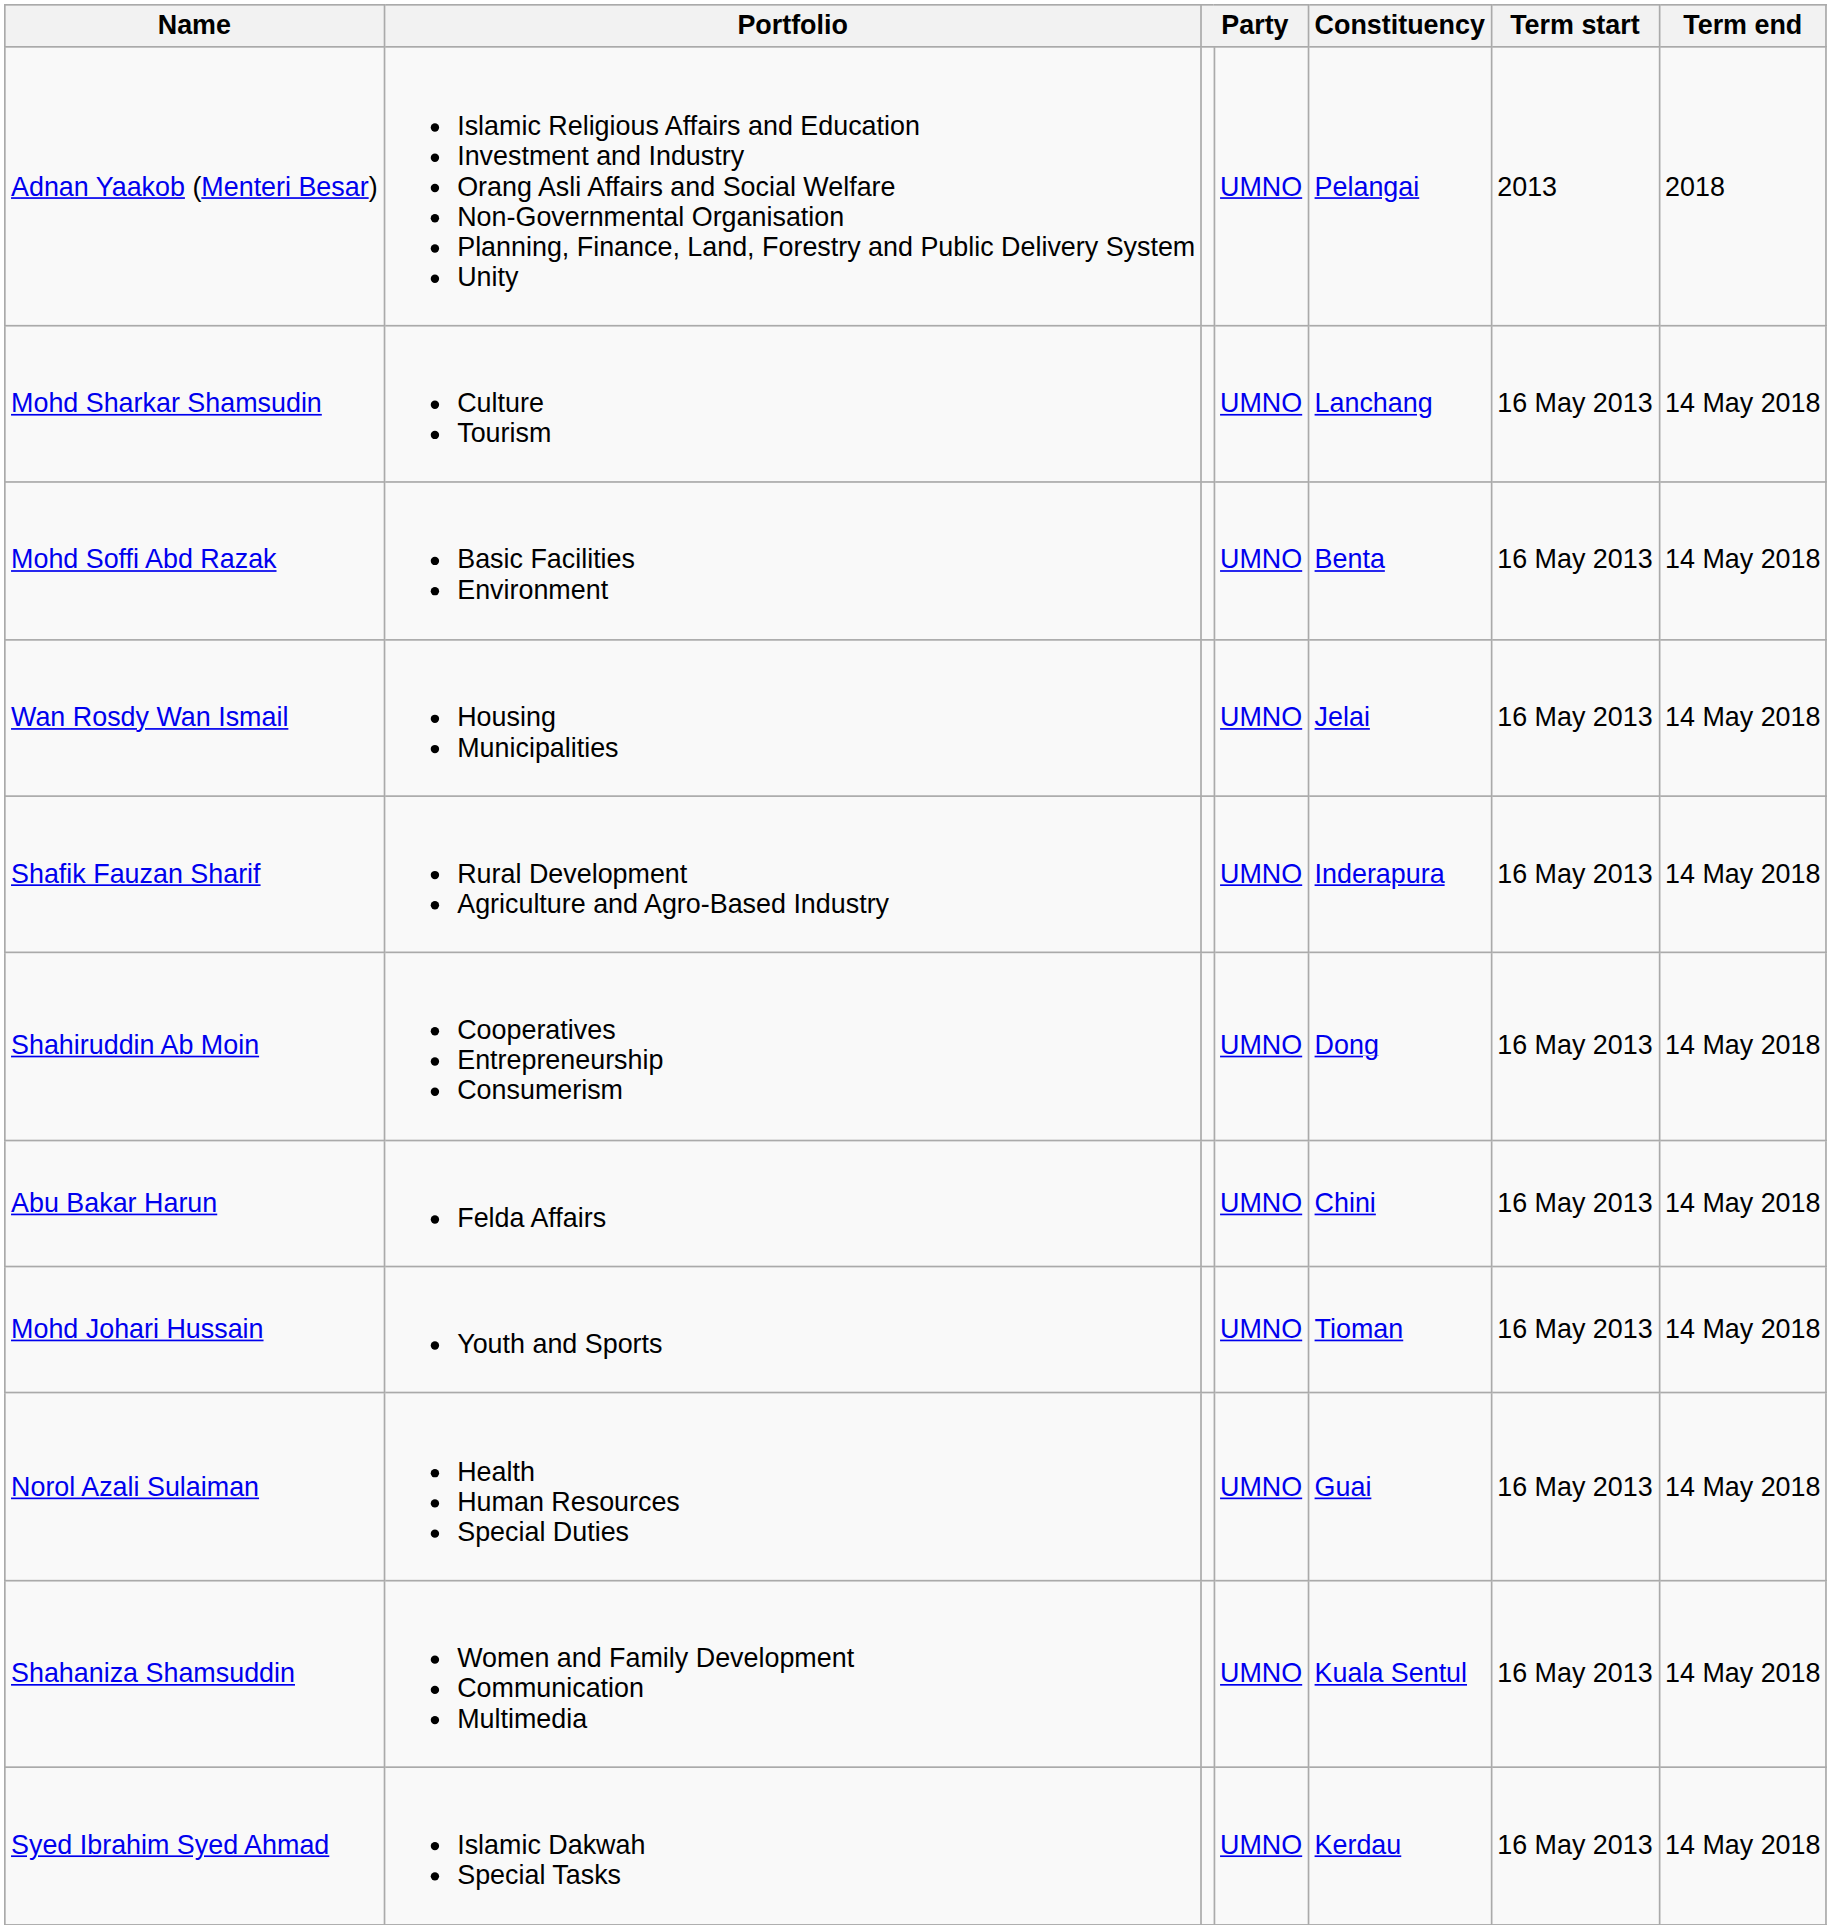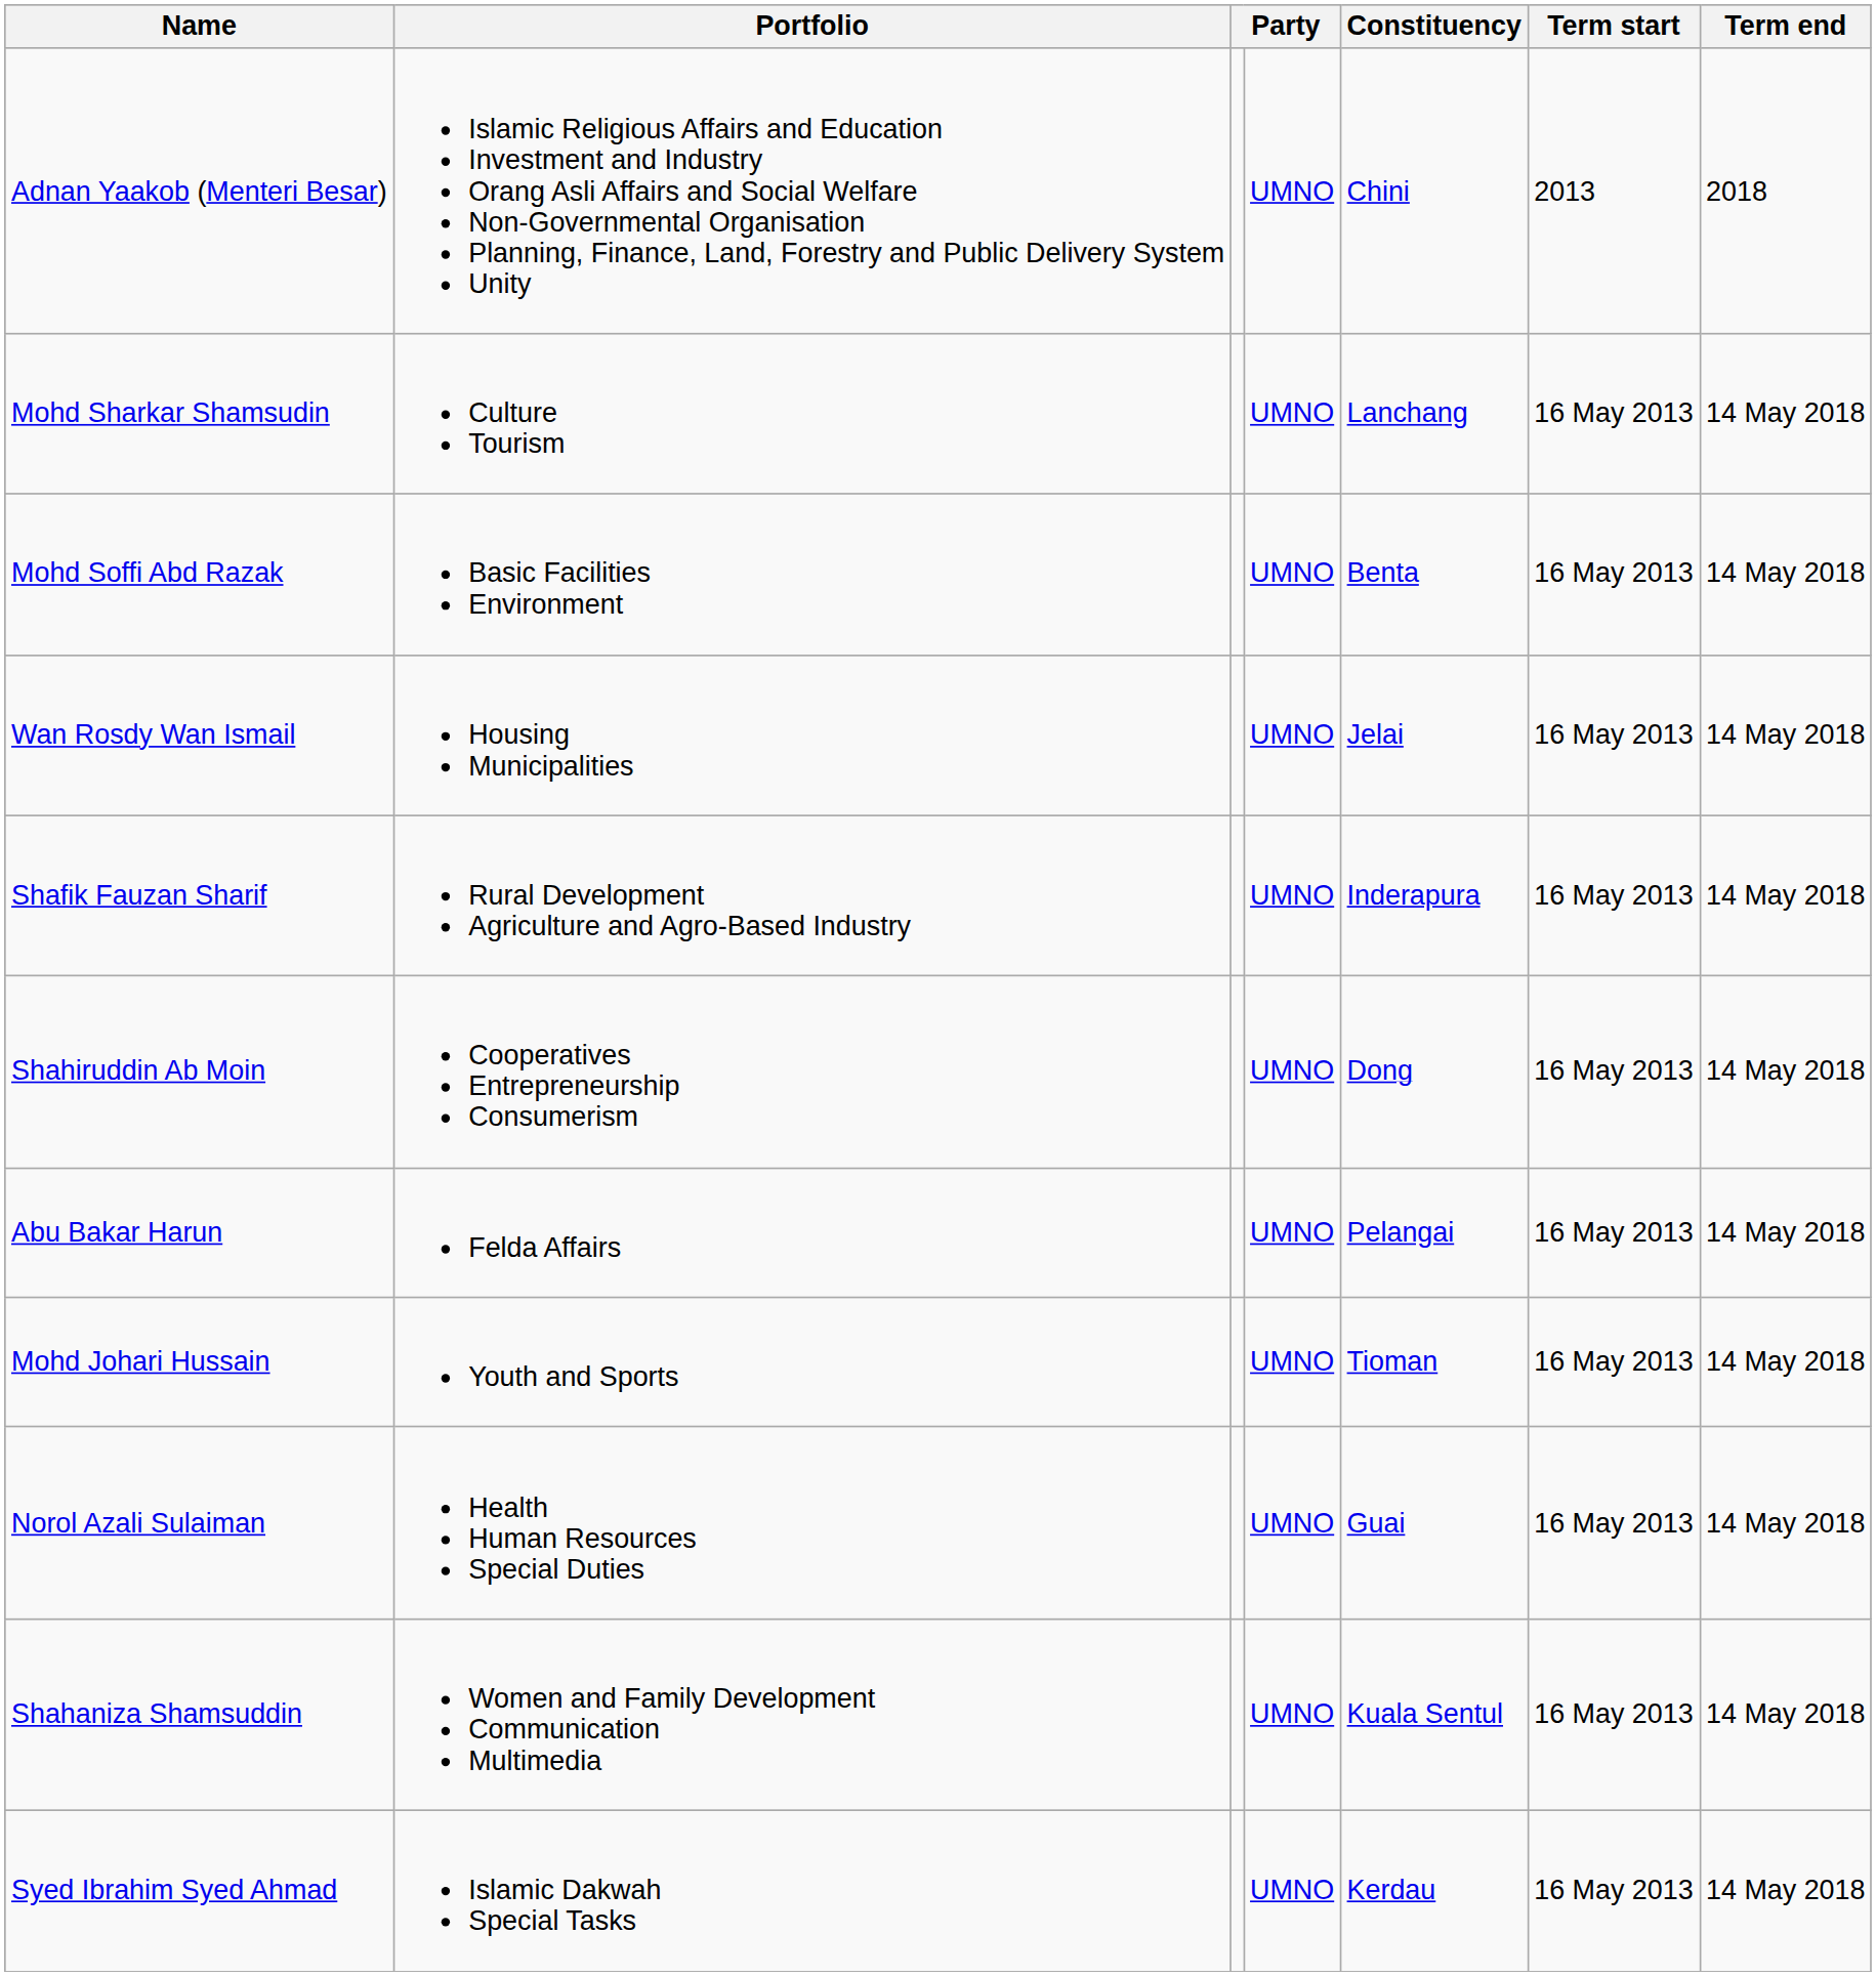 <table class="wikitable">
 <tr>
 <th>Name</th>
 <th>Portfolio</th>
 <th colspan=2>Party</th>
 <th>Constituency</th>
 <th>Term start</th>
 <th>Term end</th>
 </tr>
 <tr>
 <td><a href='#'>Adnan Yaakob</a> (<a href='#'>Menteri Besar</a>)</td>
 <td><br><ul><li>Islamic Religious Affairs and Education</li><li>Investment and Industry</li><li>Orang Asli Affairs and Social Welfare</li><li>Non-Governmental Organisation</li><li>Planning, Finance, Land, Forestry and Public Delivery System</li><li>Unity</li></ul></td>
 <td bgcolor=></td>
 <td><a href='#'>UMNO</a></td>
-<td><a href='#'>Pelangai</a></td>
+<td><a href='#'>Chini</a></td>
 <td>2013</td>
 <td>2018</td>
 </tr>
 <tr>
 <td><a href='#'>Mohd Sharkar Shamsudin</a></td>
 <td><br><ul><li>Culture</li><li>Tourism</li></ul></td>
 <td bgcolor=></td>
 <td><a href='#'>UMNO</a></td>
 <td><a href='#'>Lanchang</a></td>
 <td>16 May 2013</td>
 <td>14 May 2018</td>
 </tr>
 <tr>
 <td><a href='#'>Mohd Soffi Abd Razak</a></td>
 <td><br><ul><li>Basic Facilities</li><li>Environment</li></ul></td>
 <td bgcolor=></td>
 <td><a href='#'>UMNO</a></td>
 <td><a href='#'>Benta</a></td>
 <td>16 May 2013</td>
 <td>14 May 2018</td>
 </tr>
 <tr>
 <td><a href='#'>Wan Rosdy Wan Ismail</a></td>
 <td><br><ul><li>Housing</li><li>Municipalities</li></ul></td>
 <td bgcolor=></td>
 <td><a href='#'>UMNO</a></td>
 <td><a href='#'>Jelai</a></td>
 <td>16 May 2013</td>
 <td>14 May 2018</td>
 </tr>
 <tr>
 <td><a href='#'>Shafik Fauzan Sharif</a></td>
 <td><br><ul><li>Rural Development</li><li>Agriculture and Agro-Based Industry</li></ul></td>
 <td bgcolor=></td>
 <td><a href='#'>UMNO</a></td>
 <td><a href='#'>Inderapura</a></td>
 <td>16 May 2013</td>
 <td>14 May 2018</td>
 </tr>
 <tr>
 <td><a href='#'>Shahiruddin Ab Moin</a></td>
 <td><br><ul><li>Cooperatives</li><li>Entrepreneurship</li><li>Consumerism</li></ul></td>
 <td bgcolor=></td>
 <td><a href='#'>UMNO</a></td>
 <td><a href='#'>Dong</a></td>
 <td>16 May 2013</td>
 <td>14 May 2018</td>
 </tr>
 <tr>
 <td><a href='#'>Abu Bakar Harun</a></td>
 <td><br><ul><li>Felda Affairs</li></ul></td>
 <td bgcolor=></td>
 <td><a href='#'>UMNO</a></td>
-<td><a href='#'>Chini</a></td>
+<td><a href='#'>Pelangai</a></td>
 <td>16 May 2013</td>
 <td>14 May 2018</td>
 </tr>
 <tr>
 <td><a href='#'>Mohd Johari Hussain</a></td>
 <td><br><ul><li>Youth and Sports</li></ul></td>
 <td bgcolor=></td>
 <td><a href='#'>UMNO</a></td>
 <td><a href='#'>Tioman</a></td>
 <td>16 May 2013</td>
 <td>14 May 2018</td>
 </tr>
 <tr>
 <td><a href='#'>Norol Azali Sulaiman</a></td>
 <td><br><ul><li>Health</li><li>Human Resources</li><li>Special Duties</li></ul></td>
 <td bgcolor=></td>
 <td><a href='#'>UMNO</a></td>
 <td><a href='#'>Guai</a></td>
 <td>16 May 2013</td>
 <td>14 May 2018</td>
 </tr>
 <tr>
 <td><a href='#'>Shahaniza Shamsuddin</a></td>
 <td><br><ul><li>Women and Family Development</li><li>Communication</li><li>Multimedia</li></ul></td>
 <td bgcolor=></td>
 <td><a href='#'>UMNO</a></td>
 <td><a href='#'>Kuala Sentul</a></td>
 <td>16 May 2013</td>
 <td>14 May 2018</td>
 </tr>
 <tr>
 <td><a href='#'>Syed Ibrahim Syed Ahmad</a></td>
 <td><br><ul><li>Islamic Dakwah</li><li>Special Tasks</li></ul></td>
 <td bgcolor=></td>
 <td><a href='#'>UMNO</a></td>
 <td><a href='#'>Kerdau</a></td>
 <td>16 May 2013</td>
 <td>14 May 2018</td>
 </tr>
 <tr>
 </tr>
 </table>
